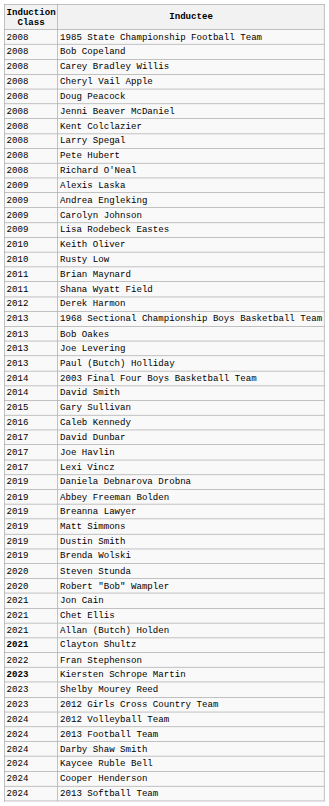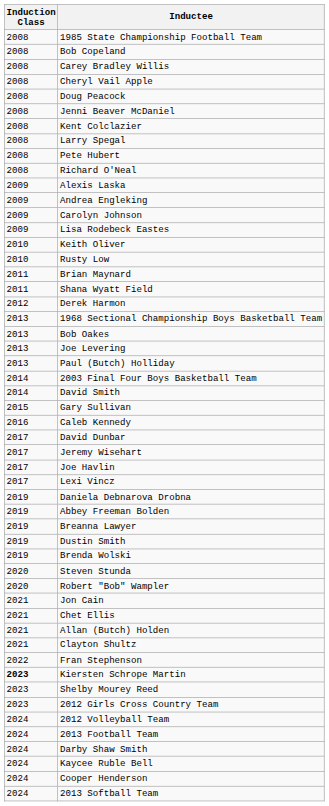 <table class="wikitable" style=>
 <tr>
 <th>Induction<br>Class</th>
 <th>Inductee</th>
 </tr>
 <tr>
 <td>2008</td>
 <td>1985 State Championship Football Team</td>
 </tr>
 <tr>
 <td>2008</td>
 <td>Bob Copeland</td>
 </tr>
 <tr>
 <td>2008</td>
 <td>Carey Bradley Willis</td>
 </tr>
 <tr>
 <td>2008</td>
 <td>Cheryl Vail Apple</td>
 </tr>
 <tr>
 <td>2008</td>
 <td>Doug Peacock</td>
 </tr>
 <tr>
 <td>2008</td>
 <td>Jenni Beaver McDaniel</td>
 </tr>
 <tr>
 <td>2008</td>
 <td>Kent Colclazier</td>
 </tr>
 <tr>
 <td>2008</td>
 <td>Larry Spegal</td>
 </tr>
 <tr>
 <td>2008</td>
 <td>Pete Hubert</td>
 </tr>
 <tr>
 <td>2008</td>
 <td>Richard O'Neal</td>
 </tr>
 <tr>
 <td>2009</td>
 <td>Alexis Laska</td>
 </tr>
 <tr>
 <td>2009</td>
 <td>Andrea Engleking</td>
 </tr>
 <tr>
 <td>2009</td>
 <td>Carolyn Johnson</td>
 </tr>
 <tr>
 <td>2009</td>
 <td>Lisa Rodebeck Eastes</td>
 </tr>
 <tr>
 <td>2010</td>
 <td>Keith Oliver</td>
 </tr>
 <tr>
 <td>2010</td>
 <td>Rusty Low</td>
 </tr>
 <tr>
 <td>2011</td>
 <td>Brian Maynard</td>
 </tr>
 <tr>
 <td>2011</td>
 <td>Shana Wyatt Field</td>
 </tr>
 <tr>
 <td>2012</td>
 <td>Derek Harmon</td>
 </tr>
 <tr>
 <td>2013</td>
 <td>1968 Sectional Championship Boys Basketball Team</td>
 </tr>
 <tr>
 <td>2013</td>
 <td>Bob Oakes</td>
 </tr>
 <tr>
 <td>2013</td>
 <td>Joe Levering</td>
 </tr>
 <tr>
 <td>2013</td>
 <td>Paul (Butch) Holliday</td>
 </tr>
 <tr>
 <td>2014</td>
 <td>2003 Final Four Boys Basketball Team</td>
 </tr>
 <tr>
 <td>2014</td>
 <td>David Smith</td>
 </tr>
 <tr>
 <td>2015</td>
 <td>Gary Sullivan</td>
 </tr>
 <tr>
 <td>2016</td>
 <td>Caleb Kennedy</td>
 </tr>
 <tr>
 <td>2017</td>
 <td>David Dunbar</td>
 </tr>
 <tr>
 <td>2017</td>
+<td>Jeremy Wisehart</td>
+</tr>
+<tr>
+<td>2017</td>
 <td>Joe Havlin</td>
 </tr>
 <tr>
 <td>2017</td>
 <td>Lexi Vincz</td>
 </tr>
 <tr>
 <td>2019</td>
 <td>Daniela Debnarova Drobna</td>
 </tr>
 <tr>
 <td>2019</td>
 <td>Abbey Freeman Bolden</td>
 </tr>
 <tr>
 <td>2019</td>
 <td>Breanna Lawyer</td>
-</tr>
-<tr>
-<td>2019</td>
-<td>Matt Simmons</td>
 </tr>
 <tr>
 <td>2019</td>
 <td>Dustin Smith</td>
 </tr>
 <tr>
 <td>2019</td>
 <td>Brenda Wolski</td>
 </tr>
 <tr>
 <td>2020</td>
 <td>Steven Stunda</td>
 </tr>
 <tr>
 <td>2020</td>
 <td>Robert "Bob" Wampler</td>
 </tr>
 <tr>
 <td>2021</td>
 <td>Jon Cain</td>
 </tr>
 <tr>
 <td>2021</td>
 <td>Chet Ellis</td>
 </tr>
 <tr>
 <td>2021</td>
 <td>Allan (Butch) Holden</td>
 </tr>
 <tr>
-<td><strong>2021</strong></td>
+<td>2021</td>
 <td>Clayton Shultz</td>
 </tr>
 <tr>
 <td>2022</td>
 <td>Fran Stephenson</td>
 </tr>
 <tr>
 <td><strong>2023</strong></td>
 <td>Kiersten Schrope Martin</td>
 </tr>
 <tr>
 <td>2023</td>
 <td>Shelby Mourey Reed</td>
 </tr>
 <tr>
 <td>2023</td>
 <td>2012 Girls Cross Country Team</td>
 </tr>
 <tr>
 <td>2024</td>
 <td>2012 Volleyball Team</td>
 </tr>
 <tr>
 <td>2024</td>
 <td>2013 Football Team</td>
 </tr>
 <tr>
 <td>2024</td>
 <td>Darby Shaw Smith</td>
 </tr>
 <tr>
 <td>2024</td>
 <td>Kaycee Ruble Bell</td>
 </tr>
 <tr>
 <td>2024</td>
 <td>Cooper Henderson</td>
 </tr>
 <tr>
 <td>2024</td>
 <td>2013 Softball Team</td>
 </tr>
 </table>
